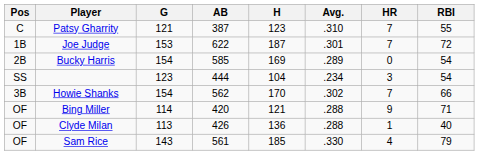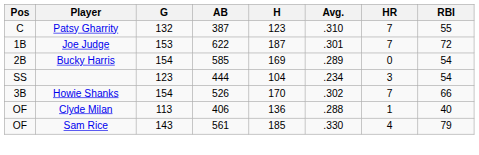 <table class="wikitable sortable">
 <tr>
 <th bgcolor="#DDDDFF" width="5%">Pos</th>
 <th bgcolor="#DDDDFF" width="16%">Player</th>
 <th bgcolor="#DDDDFF" width="9%">G</th>
 <th bgcolor="#DDDDFF" width="9%">AB</th>
 <th bgcolor="#DDDDFF" width="9%">H</th>
 <th bgcolor="#DDDDFF" width="9%">Avg.</th>
 <th bgcolor="#DDDDFF" width="9%">HR</th>
 <th bgcolor="#DDDDFF" width="9%">RBI</th>
 </tr>
 <tr align="center">
 <td>C</td>
 <td><a href='#'>Patsy Gharrity</a></td>
-<td>121</td>
+<td>132</td>
 <td>387</td>
 <td>123</td>
 <td>.310</td>
 <td>7</td>
 <td>55</td>
 </tr>
 <tr align="center">
 <td>1B</td>
 <td><a href='#'>Joe Judge</a></td>
 <td>153</td>
 <td>622</td>
 <td>187</td>
 <td>.301</td>
 <td>7</td>
 <td>72</td>
 </tr>
 <tr align="center">
 <td>2B</td>
 <td><a href='#'>Bucky Harris</a></td>
 <td>154</td>
 <td>585</td>
 <td>169</td>
 <td>.289</td>
 <td>0</td>
 <td>54</td>
 </tr>
 <tr align="center">
 <td>SS</td>
 <td></td>
 <td>123</td>
 <td>444</td>
 <td>104</td>
 <td>.234</td>
 <td>3</td>
 <td>54</td>
 </tr>
 <tr align="center">
 <td>3B</td>
 <td><a href='#'>Howie Shanks</a></td>
 <td>154</td>
-<td>562</td>
+<td>526</td>
 <td>170</td>
 <td>.302</td>
 <td>7</td>
 <td>66</td>
 </tr>
 <tr align="center">
 <td>OF</td>
-<td><a href='#'>Bing Miller</a></td>
-<td>114</td>
-<td>420</td>
-<td>121</td>
-<td>.288</td>
-<td>9</td>
-<td>71</td>
-</tr>
-<tr align="center">
-<td>OF</td>
 <td><a href='#'>Clyde Milan</a></td>
 <td>113</td>
-<td>426</td>
+<td>406</td>
 <td>136</td>
 <td>.288</td>
 <td>1</td>
 <td>40</td>
 </tr>
 <tr align="center">
 <td>OF</td>
 <td><a href='#'>Sam Rice</a></td>
 <td>143</td>
 <td>561</td>
 <td>185</td>
 <td>.330</td>
 <td>4</td>
 <td>79</td>
 </tr>
 </table>
